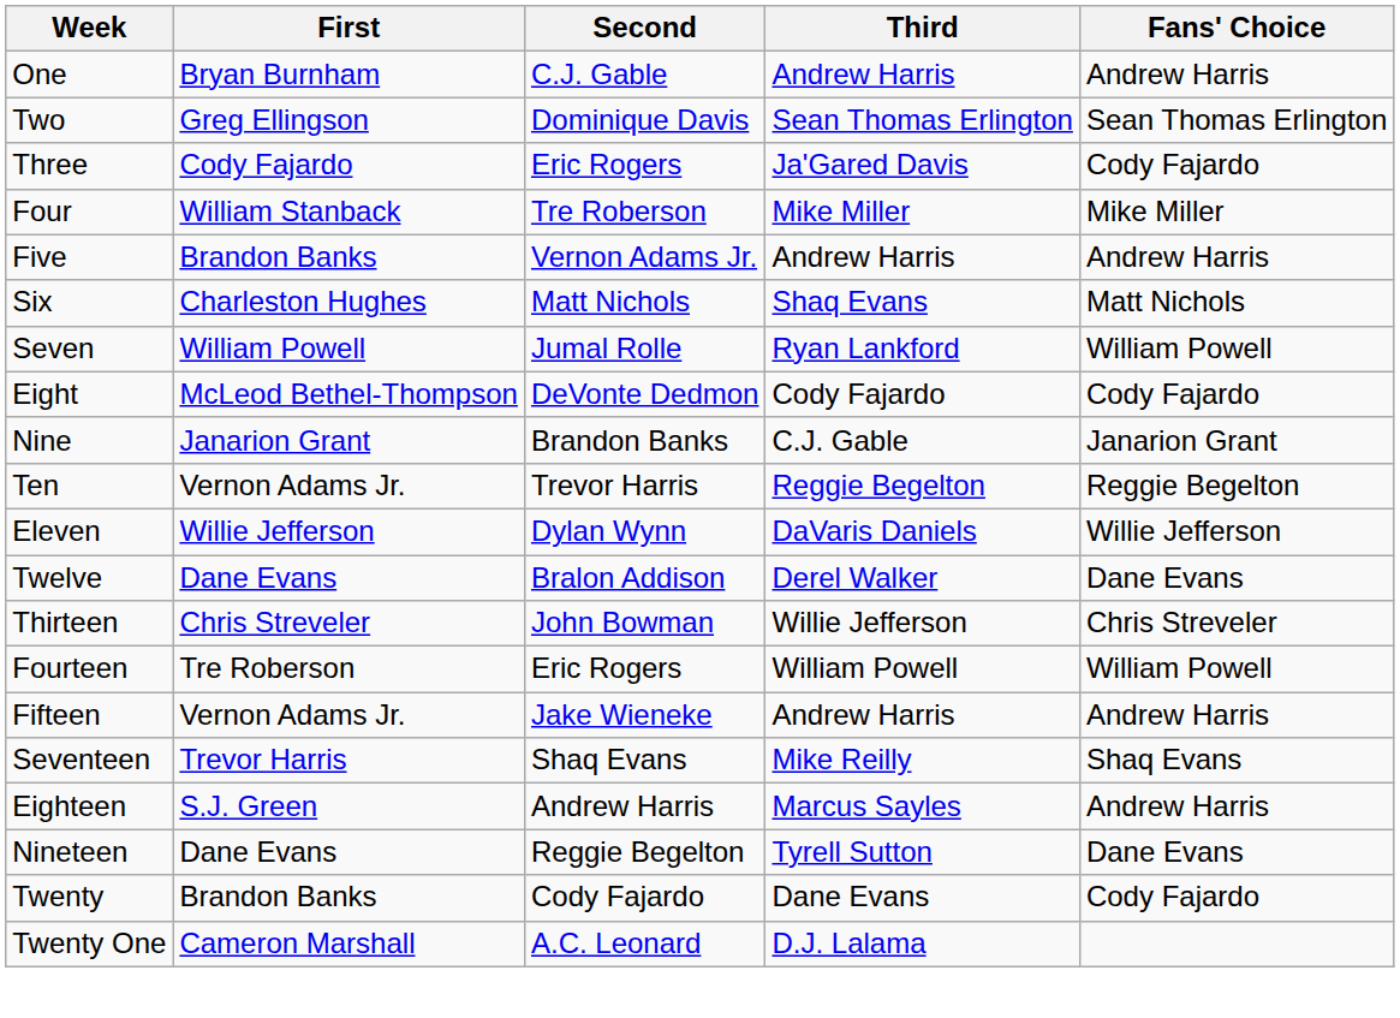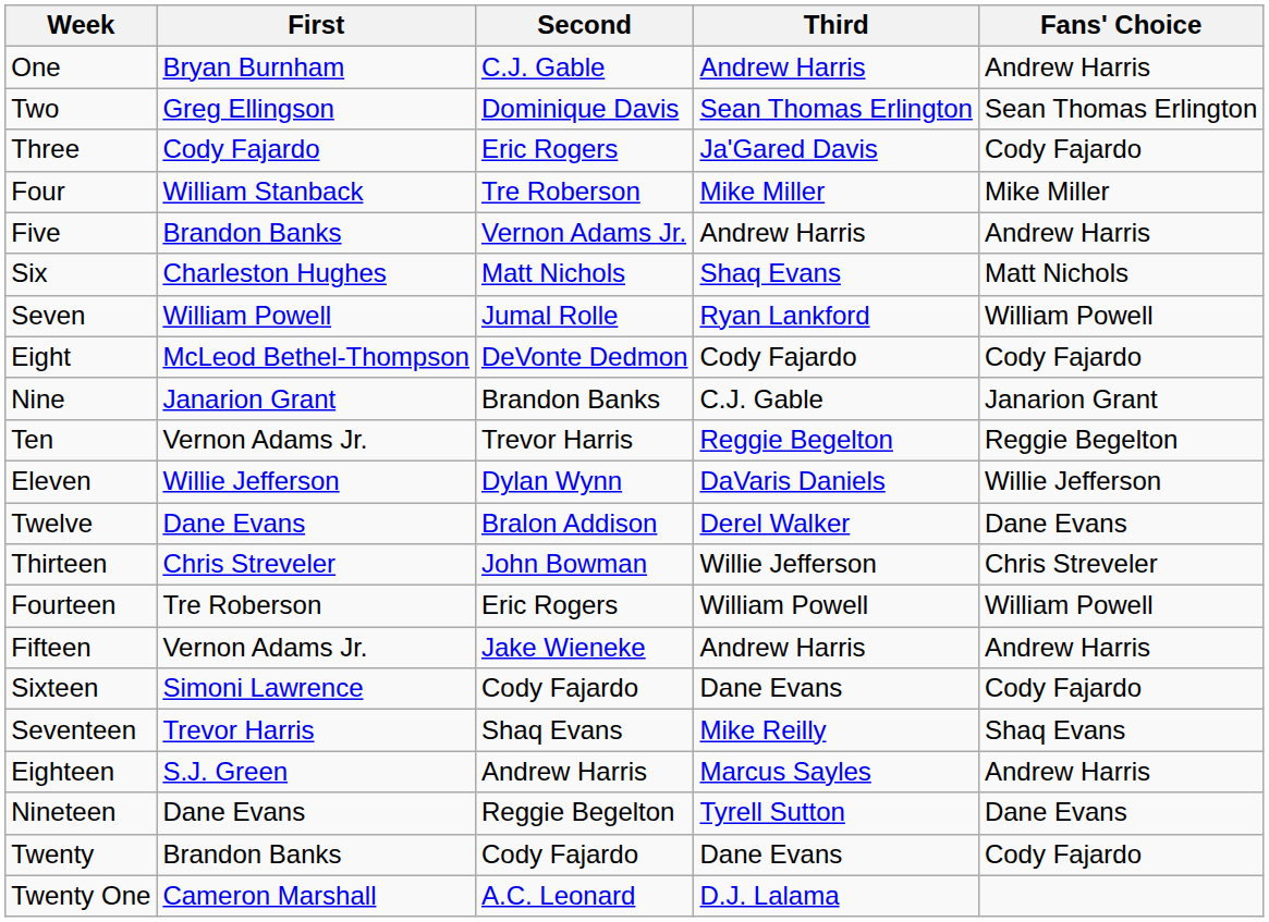 <table class="wikitable">
 <tr>
 <th>Week</th>
 <th>First</th>
 <th>Second</th>
 <th>Third</th>
 <th>Fans' Choice</th>
 </tr>
 <tr>
 <td>One</td>
 <td><a href='#'>Bryan Burnham</a></td>
 <td><a href='#'>C.J. Gable</a></td>
 <td><a href='#'>Andrew Harris</a></td>
 <td>Andrew Harris</td>
 </tr>
 <tr>
 <td>Two</td>
 <td><a href='#'>Greg Ellingson</a></td>
 <td><a href='#'>Dominique Davis</a></td>
 <td><a href='#'>Sean Thomas Erlington</a></td>
 <td>Sean Thomas Erlington</td>
 </tr>
 <tr>
 <td>Three</td>
 <td><a href='#'>Cody Fajardo</a></td>
 <td><a href='#'>Eric Rogers</a></td>
 <td><a href='#'>Ja'Gared Davis</a></td>
 <td>Cody Fajardo</td>
 </tr>
 <tr>
 <td>Four</td>
 <td><a href='#'>William Stanback</a></td>
 <td><a href='#'>Tre Roberson</a></td>
 <td><a href='#'>Mike Miller</a></td>
 <td>Mike Miller</td>
 </tr>
 <tr>
 <td>Five</td>
 <td><a href='#'>Brandon Banks</a></td>
 <td><a href='#'>Vernon Adams Jr.</a></td>
 <td>Andrew Harris</td>
 <td>Andrew Harris</td>
 </tr>
 <tr>
 <td>Six</td>
 <td><a href='#'>Charleston Hughes</a></td>
 <td><a href='#'>Matt Nichols</a></td>
 <td><a href='#'>Shaq Evans</a></td>
 <td>Matt Nichols</td>
 </tr>
 <tr>
 <td>Seven</td>
 <td><a href='#'>William Powell</a></td>
 <td><a href='#'>Jumal Rolle</a></td>
 <td><a href='#'>Ryan Lankford</a></td>
 <td>William Powell</td>
 </tr>
 <tr>
 <td>Eight</td>
 <td><a href='#'>McLeod Bethel-Thompson</a></td>
 <td><a href='#'>DeVonte Dedmon</a></td>
 <td>Cody Fajardo</td>
 <td>Cody Fajardo</td>
 </tr>
 <tr>
 <td>Nine</td>
 <td><a href='#'>Janarion Grant</a></td>
 <td>Brandon Banks</td>
 <td>C.J. Gable</td>
 <td>Janarion Grant</td>
 </tr>
 <tr>
 <td>Ten</td>
 <td>Vernon Adams Jr.</td>
 <td>Trevor Harris</td>
 <td><a href='#'>Reggie Begelton</a></td>
 <td>Reggie Begelton</td>
 </tr>
 <tr>
 <td>Eleven</td>
 <td><a href='#'>Willie Jefferson</a></td>
 <td><a href='#'>Dylan Wynn</a></td>
 <td><a href='#'>DaVaris Daniels</a></td>
 <td>Willie Jefferson</td>
 </tr>
 <tr>
 <td>Twelve</td>
 <td><a href='#'>Dane Evans</a></td>
 <td><a href='#'>Bralon Addison</a></td>
 <td><a href='#'>Derel Walker</a></td>
 <td>Dane Evans</td>
 </tr>
 <tr>
 <td>Thirteen</td>
 <td><a href='#'>Chris Streveler</a></td>
 <td><a href='#'>John Bowman</a></td>
 <td>Willie Jefferson</td>
 <td>Chris Streveler</td>
 </tr>
 <tr>
 <td>Fourteen</td>
 <td>Tre Roberson</td>
 <td>Eric Rogers</td>
 <td>William Powell</td>
 <td>William Powell</td>
 </tr>
 <tr>
 <td>Fifteen</td>
 <td>Vernon Adams Jr.</td>
 <td><a href='#'>Jake Wieneke</a></td>
 <td>Andrew Harris</td>
 <td>Andrew Harris</td>
 </tr>
 <tr>
+<td>Sixteen</td>
+<td><a href='#'>Simoni Lawrence</a></td>
+<td>Cody Fajardo</td>
+<td>Dane Evans</td>
+<td>Cody Fajardo</td>
+</tr>
+<tr>
 <td>Seventeen</td>
 <td><a href='#'>Trevor Harris</a></td>
 <td>Shaq Evans</td>
 <td><a href='#'>Mike Reilly</a></td>
 <td>Shaq Evans</td>
 </tr>
 <tr>
 <td>Eighteen</td>
 <td><a href='#'>S.J. Green</a></td>
 <td>Andrew Harris</td>
 <td><a href='#'>Marcus Sayles</a></td>
 <td>Andrew Harris</td>
 </tr>
 <tr>
 <td>Nineteen</td>
 <td>Dane Evans</td>
 <td>Reggie Begelton</td>
 <td><a href='#'>Tyrell Sutton</a></td>
 <td>Dane Evans</td>
 </tr>
 <tr>
 <td>Twenty</td>
 <td>Brandon Banks</td>
 <td>Cody Fajardo</td>
 <td>Dane Evans</td>
 <td>Cody Fajardo</td>
 </tr>
 <tr>
 <td>Twenty One</td>
 <td><a href='#'>Cameron Marshall</a></td>
 <td><a href='#'>A.C. Leonard</a></td>
 <td><a href='#'>D.J. Lalama</a></td>
 <td></td>
 </tr>
 </table>
